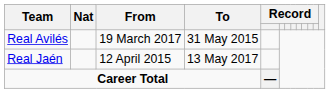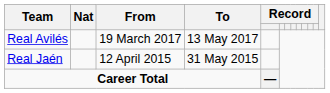 <table class="wikitable" style="text-align: center">
 <tr>
 <th rowspan="2">Team</th>
 <th rowspan="2">Nat</th>
 <th rowspan="2">From</th>
 <th rowspan="2">To</th>
 <th colspan="8">Record</th>
 <th rowspan=2></th>
 </tr>
 <tr>
 <th></th>
 <th></th>
 <th></th>
 <th></th>
 <th></th>
 <th></th>
 <th></th>
 <th></th>
 </tr>
 <tr>
 <td align="left"><a href='#'>Real Avilés</a></td>
 <td></td>
 <td align=left>19 March 2017</td>
-<td align=left>31 May 2015<br></td>
+<td align=left>13 May 2017<br></td>
 <td></td>
 </tr>
 <tr>
 <td align="left"><a href='#'>Real Jaén</a></td>
 <td></td>
 <td align=left>12 April 2015</td>
-<td align=left>13 May 2017<br></td>
+<td align=left>31 May 2015<br></td>
 <td></td>
 </tr>
 <tr>
 <td colspan=4><strong>Career Total</strong><br></td>
 <th>—</th>
 </tr>
 </table>
